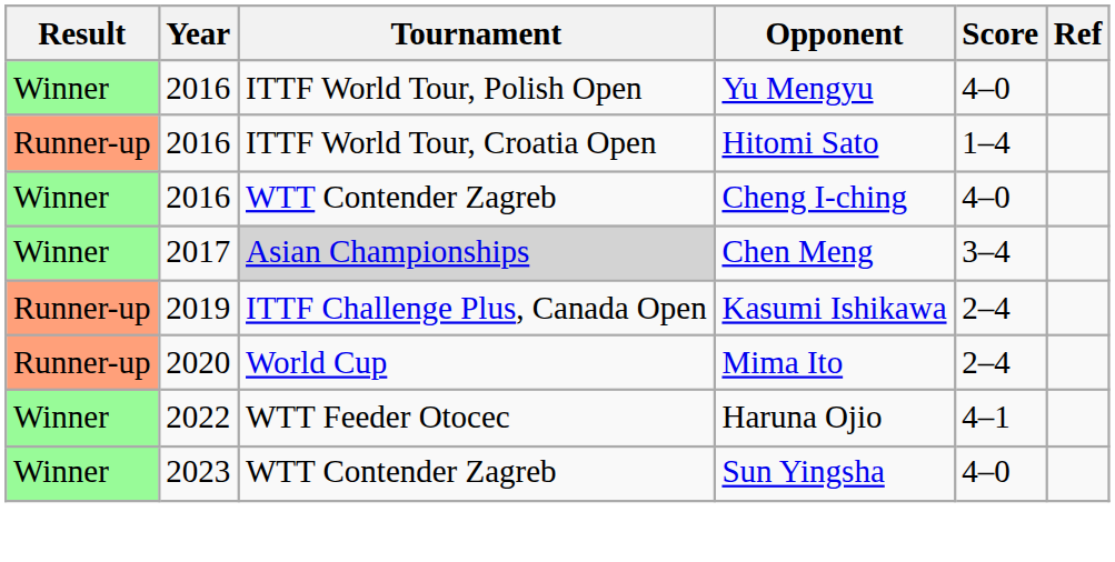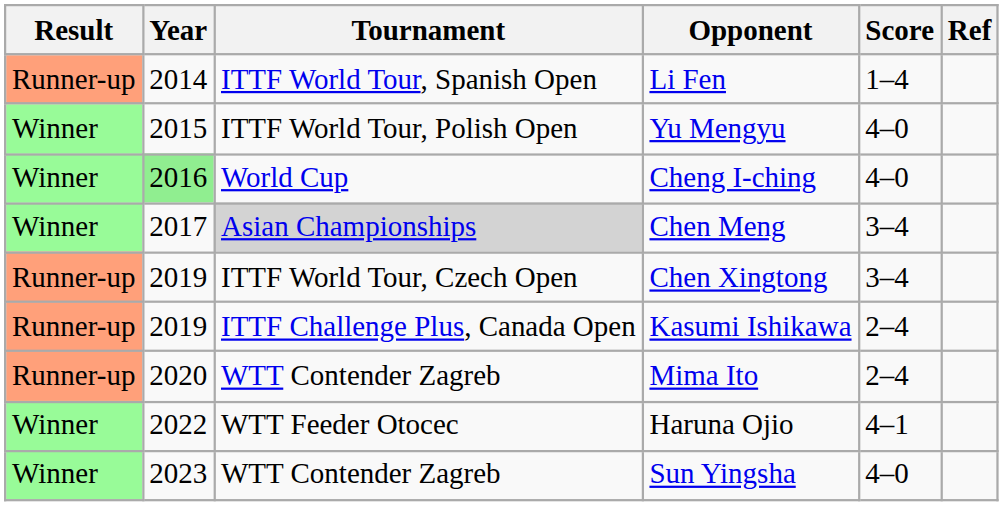 <table class="wikitable sortable" style="font-size:small;">
 <tr>
 <th>Result</th>
 <th class="unsortable">Year</th>
 <th>Tournament</th>
 <th>Opponent</th>
 <th>Score</th>
 <th class="unsortable">Ref</th>
 </tr>
 <tr>
+<td bgcolor=FFA07A>Runner-up</td>
+<td>2014</td>
+<td><a href='#'>ITTF World Tour</a>, Spanish Open</td>
+<td> <a href='#'>Li Fen</a></td>
+<td>1–4</td>
+<td></td>
+</tr>
+<tr>
 <td bgcolor=98FB98>Winner</td>
-<td>2016</td>
+<td>2015</td>
 <td>ITTF World Tour, Polish Open</td>
 <td> <a href='#'>Yu Mengyu</a></td>
 <td>4–0</td>
 <td></td>
 </tr>
 <tr>
-<td bgcolor=FFA07A>Runner-up</td>
-<td>2016</td>
-<td>ITTF World Tour, Croatia Open</td>
-<td> <a href='#'>Hitomi Sato</a></td>
-<td>1–4</td>
-<td></td>
-</tr>
-<tr>
 <td bgcolor=98FB98>Winner</td>
-<td>2016</td>
-<td><a href='#'>WTT</a> Contender Zagreb</td>
+<td style="background: lightgreen;">2016</td>
+<td><a href='#'>World Cup</a></td>
 <td> <a href='#'>Cheng I-ching</a></td>
 <td>4–0</td>
 <td></td>
 </tr>
 <tr>
 <td bgcolor=98FB98>Winner</td>
 <td>2017</td>
 <td style="background: lightgrey;"><a href='#'>Asian Championships</a></td>
 <td> <a href='#'>Chen Meng</a></td>
 <td>3–4</td>
 <td></td>
 </tr>
 <tr>
 <td bgcolor=FFA07A>Runner-up</td>
 <td>2019</td>
+<td>ITTF World Tour, Czech Open</td>
+<td> <a href='#'>Chen Xingtong</a></td>
+<td>3–4</td>
+<td></td>
+</tr>
+<tr>
+<td bgcolor=FFA07A>Runner-up</td>
+<td>2019</td>
 <td><a href='#'>ITTF Challenge Plus</a>, Canada Open</td>
 <td> <a href='#'>Kasumi Ishikawa</a></td>
 <td>2–4</td>
 <td></td>
 </tr>
 <tr>
 <td bgcolor=FFA07A>Runner-up</td>
 <td>2020</td>
-<td><a href='#'>World Cup</a></td>
+<td><a href='#'>WTT</a> Contender Zagreb</td>
 <td> <a href='#'>Mima Ito</a></td>
 <td>2–4</td>
 <td></td>
 </tr>
 <tr>
 <td bgcolor=98FB98>Winner</td>
 <td>2022</td>
 <td>WTT Feeder Otocec</td>
 <td> Haruna Ojio</td>
 <td>4–1</td>
 <td></td>
 </tr>
 <tr>
 <td bgcolor=98FB98>Winner</td>
 <td>2023</td>
 <td>WTT Contender Zagreb</td>
 <td> <a href='#'>Sun Yingsha</a></td>
 <td>4–0</td>
 <td></td>
 </tr>
 </table>
